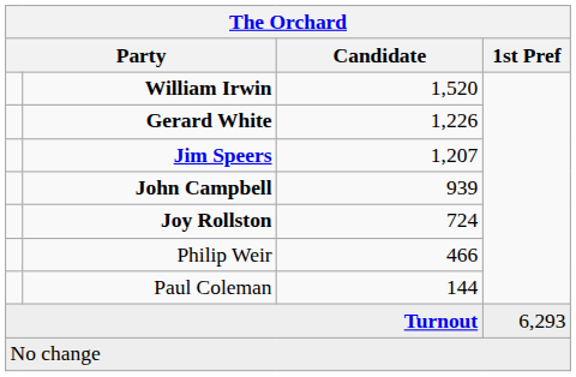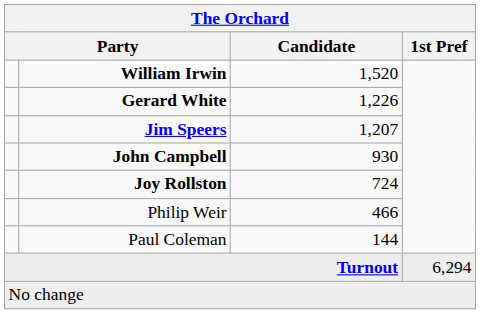 <table class="wikitable">
 <tr>
 <th colspan="4" align="center"><a href='#'>The Orchard</a></th>
 </tr>
 <tr>
 <th colspan="2" align="center" width=200>Party</th>
 <th width=150>Candidate</th>
 <th width=60>1st Pref</th>
 </tr>
 <tr>
 <td></td>
 <td align="right"><strong>William Irwin</strong></td>
 <td align="right">1,520</td>
 </tr>
 <tr>
 <td></td>
 <td align="right"><strong>Gerard White</strong></td>
 <td align="right">1,226</td>
 </tr>
 <tr>
 <td></td>
 <td align="right"><strong><a href='#'>Jim Speers</a></strong></td>
 <td align="right">1,207</td>
 </tr>
 <tr>
 <td></td>
 <td align="right"><strong>John Campbell</strong></td>
-<td align="right">939</td>
+<td align="right">930</td>
 </tr>
 <tr>
 <td></td>
 <td align="right"><strong>Joy Rollston</strong></td>
 <td align="right">724</td>
 </tr>
 <tr>
 <td></td>
 <td align="right">Philip Weir</td>
 <td align="right">466</td>
 </tr>
 <tr>
 <td></td>
 <td align="right">Paul Coleman</td>
 <td align="right">144</td>
 </tr>
 <tr bgcolor="EEEEEE">
 <td colspan=3 align="right"><strong><a href='#'>Turnout</a></strong></td>
-<td align="right">6,293</td>
+<td align="right">6,294</td>
 </tr>
 <tr>
 <td colspan=4 bgcolor="EEEEEE">No change</td>
 </tr>
 </table>
